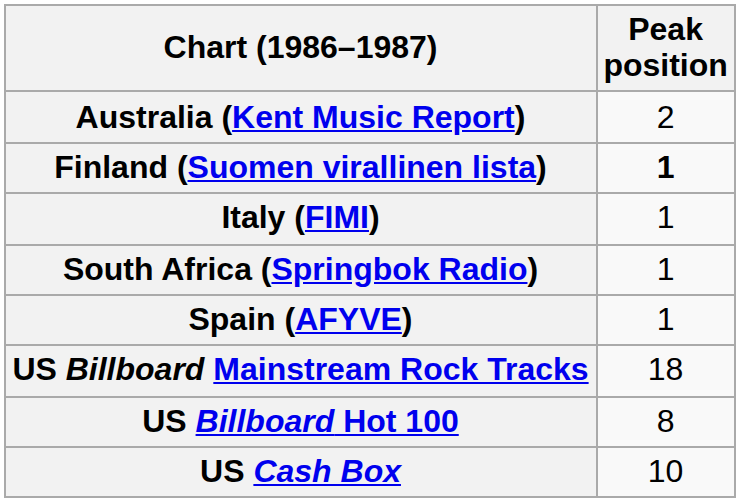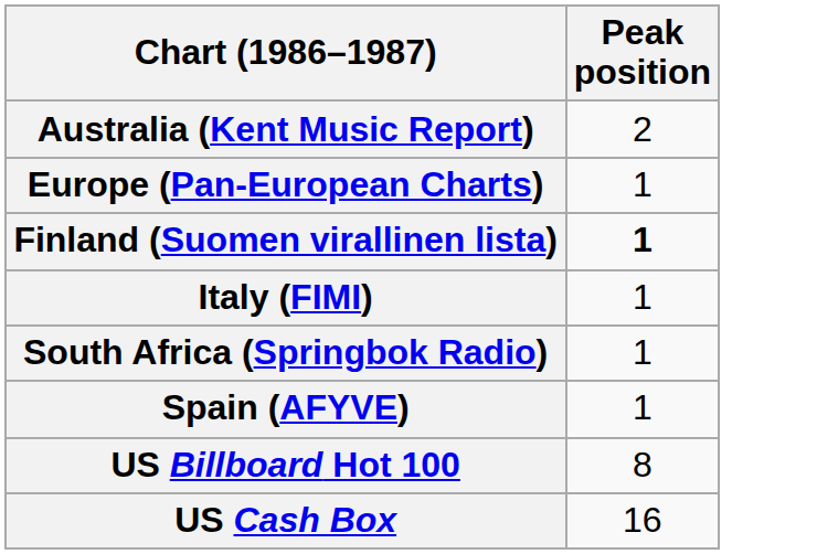 <table class="wikitable sortable plainrowheaders" style="text-align:center">
 <tr>
 <th>Chart (1986–1987)</th>
 <th>Peak<br>position</th>
 </tr>
 <tr>
 <th scope="row">Australia (<a href='#'>Kent Music Report</a>)</th>
 <td>2</td>
 </tr>
 <tr>
 </tr>
 <tr>
 </tr>
 <tr>
+</tr>
+<tr>
+<th scope="row">Europe (<a href='#'>Pan-European Charts</a>)</th>
+<td>1</td>
 </tr>
 <tr>
 <th scope="row">Finland (<a href='#'>Suomen virallinen lista</a>)</th>
 <td><strong>1</strong></td>
 </tr>
 <tr>
 </tr>
 <tr>
 </tr>
 <tr>
 </tr>
 <tr>
 <th scope="row">Italy (<a href='#'>FIMI</a>)</th>
 <td>1</td>
 </tr>
 <tr>
 </tr>
 <tr>
 </tr>
 <tr>
 </tr>
 <tr>
 </tr>
 <tr>
 <th scope="row">South Africa (<a href='#'>Springbok Radio</a>)</th>
 <td>1</td>
 </tr>
 <tr>
 <th scope="row">Spain (<a href='#'>AFYVE</a>)</th>
 <td>1</td>
 </tr>
 <tr>
 </tr>
 <tr>
 </tr>
 <tr>
 </tr>
 <tr>
-<th scope="row">US <em>Billboard</em> <a href='#'>Mainstream Rock Tracks</a></th>
-<td>18</td>
-</tr>
-<tr>
 <th scope="row">US <a href='#'><em>Billboard</em> Hot 100</a></th>
 <td>8</td>
 </tr>
 <tr>
 <th scope="row">US <em><a href='#'>Cash Box</a></em></th>
-<td>10</td>
+<td>16</td>
 </tr>
 </table>
